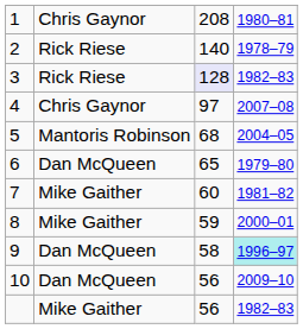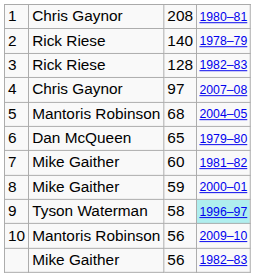 <table class="wikitable">
 <tr>
 </tr>
 <tr>
 <td>1</td>
 <td>Chris Gaynor</td>
 <td>208</td>
 <td style="font-size:80%;"><a href='#'>1980–81</a></td>
 </tr>
 <tr>
 <td>2</td>
 <td>Rick Riese</td>
 <td>140</td>
 <td style="font-size:80%;"><a href='#'>1978–79</a></td>
 </tr>
 <tr>
 <td>3</td>
 <td>Rick Riese</td>
-<td style="background: lavender;">128</td>
+<td>128</td>
 <td style="font-size:80%;"><a href='#'>1982–83</a></td>
 </tr>
 <tr>
 <td>4</td>
 <td>Chris Gaynor</td>
 <td>97</td>
 <td style="font-size:80%;"><a href='#'>2007–08</a></td>
 </tr>
 <tr>
 <td>5</td>
 <td>Mantoris Robinson</td>
 <td>68</td>
 <td style="font-size:80%;"><a href='#'>2004–05</a></td>
 </tr>
 <tr>
 <td>6</td>
 <td>Dan McQueen</td>
 <td>65</td>
 <td style="font-size:80%;"><a href='#'>1979–80</a></td>
 </tr>
 <tr>
 <td>7</td>
 <td>Mike Gaither</td>
 <td>60</td>
 <td style="font-size:80%;"><a href='#'>1981–82</a></td>
 </tr>
 <tr>
 <td>8</td>
 <td>Mike Gaither</td>
 <td>59</td>
 <td style="font-size:80%;"><a href='#'>2000–01</a></td>
 </tr>
 <tr>
 <td>9</td>
-<td>Dan McQueen</td>
+<td>Tyson Waterman</td>
 <td>58</td>
 <td style="background: paleturquoise; font-size:80%;"><a href='#'>1996–97</a></td>
 </tr>
 <tr>
 <td>10</td>
-<td>Dan McQueen</td>
+<td>Mantoris Robinson</td>
 <td>56</td>
 <td style="font-size:80%;"><a href='#'>2009–10</a></td>
 </tr>
 <tr>
 <td></td>
 <td>Mike Gaither</td>
 <td>56</td>
 <td style="font-size:80%;"><a href='#'>1982–83</a></td>
 </tr>
 </table>
